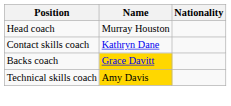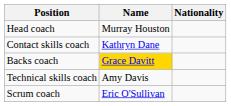 <table class="wikitable">
 <tr>
 <th>Position</th>
 <th>Name</th>
 <th>Nationality</th>
 </tr>
 <tr>
 <td>Head coach</td>
 <td>Murray Houston</td>
 <td></td>
 </tr>
 <tr>
 <td>Contact skills coach</td>
 <td><a href='#'>Kathryn Dane</a></td>
 <td></td>
 </tr>
 <tr>
 <td>Backs coach</td>
 <td style="background: gold;"><a href='#'>Grace Davitt</a></td>
 <td></td>
 </tr>
 <tr>
 <td>Technical skills coach</td>
-<td style="background: gold;">Amy Davis</td>
+<td>Amy Davis</td>
+<td></td>
+</tr>
+<tr>
+<td>Scrum coach</td>
+<td><a href='#'>Eric O'Sullivan</a></td>
 <td></td>
 </tr>
 </table>
